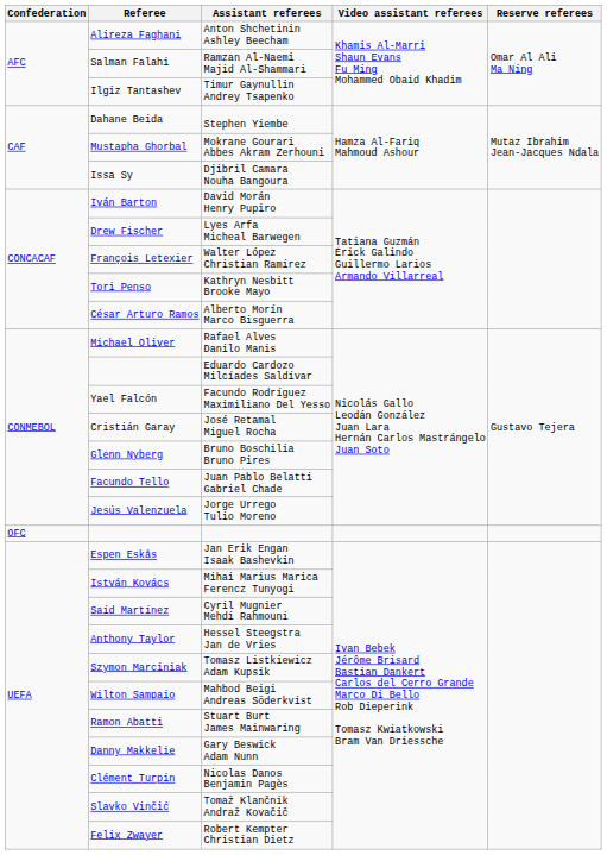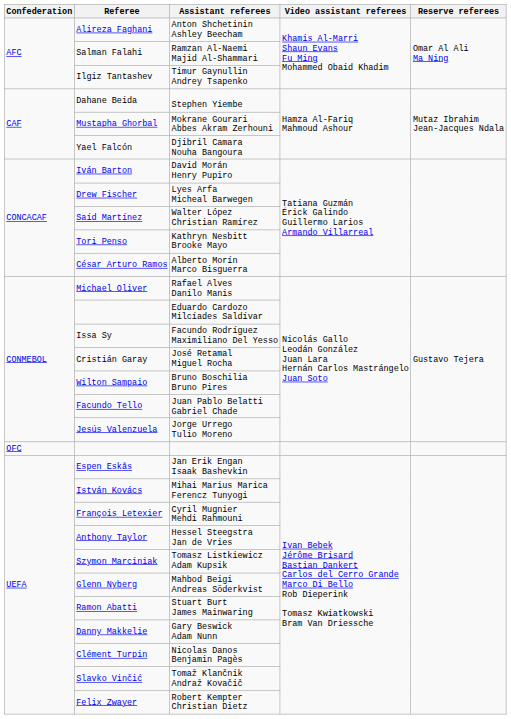 <table class="wikitable">
 <tr>
 <th>Confederation</th>
 <th>Referee</th>
 <th>Assistant referees</th>
 <th>Video assistant referees</th>
 <th>Reserve referees</th>
 </tr>
 <tr>
 <td rowspan="3"><a href='#'>AFC</a></td>
 <td> <a href='#'>Alireza Faghani</a></td>
 <td> Anton Shchetinin<br> Ashley Beecham</td>
 <td rowspan="3"> <a href='#'>Khamis Al-Marri</a><br> <a href='#'>Shaun Evans</a><br> <a href='#'>Fu Ming</a><br> Mohammed Obaid Khadim</td>
 <td rowspan="3"> Omar Al Ali<br> <a href='#'>Ma Ning</a></td>
 </tr>
 <tr>
 <td> Salman Falahi</td>
 <td> Ramzan Al-Naemi<br> Majid Al-Shammari</td>
 </tr>
 <tr>
 <td> Ilgiz Tantashev</td>
 <td> Timur Gaynullin<br> Andrey Tsapenko</td>
 </tr>
 <tr>
 <td rowspan="3"><a href='#'>CAF</a></td>
 <td> Dahane Beida</td>
 <td><br> Stephen Yiembe</td>
 <td rowspan="3"> Hamza Al-Fariq<br> Mahmoud Ashour</td>
 <td rowspan="3"> Mutaz Ibrahim<br> Jean-Jacques Ndala</td>
 </tr>
 <tr>
 <td> <a href='#'>Mustapha Ghorbal</a></td>
 <td> Mokrane Gourari<br> Abbes Akram Zerhouni</td>
 </tr>
 <tr>
-<td> Issa Sy</td>
+<td> Yael Falcón</td>
 <td> Djibril Camara<br> Nouha Bangoura</td>
 </tr>
 <tr>
 <td rowspan="5"><a href='#'>CONCACAF</a></td>
 <td> <a href='#'>Iván Barton</a></td>
 <td> David Morán<br> Henry Pupiro</td>
 <td rowspan="5"> Tatiana Guzmán<br> Érick Galindo<br> Guillermo Larios<br> <a href='#'>Armando Villarreal</a></td>
 <td rowspan="5"></td>
 </tr>
 <tr>
 <td> <a href='#'>Drew Fischer</a></td>
 <td> Lyes Arfa<br> Micheal Barwegen</td>
 </tr>
 <tr>
-<td> <a href='#'>François Letexier</a></td>
+<td> <a href='#'>Saíd Martínez</a></td>
 <td> Walter López<br> Christian Ramírez</td>
 </tr>
 <tr>
 <td> <a href='#'>Tori Penso</a></td>
 <td> Kathryn Nesbitt<br> Brooke Mayo</td>
 </tr>
 <tr>
 <td> <a href='#'>César Arturo Ramos</a></td>
 <td> Alberto Morín<br> Marco Bisguerra</td>
 </tr>
 <tr>
 <td rowspan="7"><a href='#'>CONMEBOL</a></td>
 <td> <a href='#'>Michael Oliver</a></td>
 <td> Rafael Alves<br> Danilo Manis</td>
 <td rowspan="7"> Nicolás Gallo<br> Leodán González<br> Juan Lara<br> Hernán Carlos Mastrángelo<br> <a href='#'>Juan Soto</a></td>
 <td rowspan="7"> Gustavo Tejera</td>
 </tr>
 <tr>
 <td></td>
 <td> Eduardo Cardozo<br> Milcíades Saldívar</td>
 </tr>
 <tr>
-<td> Yael Falcón</td>
+<td> Issa Sy</td>
 <td> Facundo Rodríguez<br> Maximiliano Del Yesso</td>
 </tr>
 <tr>
 <td> Cristián Garay</td>
 <td> José Retamal<br> Miguel Rocha</td>
 </tr>
 <tr>
-<td> <a href='#'>Glenn Nyberg</a></td>
+<td> <a href='#'>Wilton Sampaio</a></td>
 <td> Bruno Boschilia<br> Bruno Pires</td>
 </tr>
 <tr>
 <td> <a href='#'>Facundo Tello</a></td>
 <td> Juan Pablo Belatti<br> Gabriel Chade</td>
 </tr>
 <tr>
 <td> <a href='#'>Jesús Valenzuela</a></td>
 <td> Jorge Urrego<br> Tulio Moreno</td>
 </tr>
 <tr>
 <td><a href='#'>OFC</a></td>
 <td></td>
 <td></td>
 <td></td>
 <td></td>
 </tr>
 <tr>
 <td rowspan="11"><a href='#'>UEFA</a></td>
 <td> <a href='#'>Espen Eskås</a></td>
 <td> Jan Erik Engan<br> Isaak Bashevkin</td>
 <td rowspan="11"> <a href='#'>Ivan Bebek</a><br> <a href='#'>Jérôme Brisard</a><br> <a href='#'>Bastian Dankert</a><br> <a href='#'>Carlos del Cerro Grande</a><br> <a href='#'>Marco Di Bello</a><br> Rob Dieperink<br><br> Tomasz Kwiatkowski<br> Bram Van Driessche</td>
 <td rowspan="11"></td>
 </tr>
 <tr>
 <td> <a href='#'>István Kovács</a></td>
 <td> Mihai Marius Marica<br> Ferencz Tunyogi</td>
 </tr>
 <tr>
-<td> <a href='#'>Saíd Martínez</a></td>
+<td> <a href='#'>François Letexier</a></td>
 <td> Cyril Mugnier<br> Mehdi Rahmouni</td>
 </tr>
 <tr>
 <td> <a href='#'>Anthony Taylor</a></td>
 <td> Hessel Steegstra<br> Jan de Vries</td>
 </tr>
 <tr>
 <td> <a href='#'>Szymon Marciniak</a></td>
 <td> Tomasz Listkiewicz<br> Adam Kupsik</td>
 </tr>
 <tr>
-<td> <a href='#'>Wilton Sampaio</a></td>
+<td> <a href='#'>Glenn Nyberg</a></td>
 <td> Mahbod Beigi<br> Andreas Söderkvist</td>
 </tr>
 <tr>
 <td> <a href='#'>Ramon Abatti</a></td>
 <td> Stuart Burt<br> James Mainwaring</td>
 </tr>
 <tr>
 <td> <a href='#'>Danny Makkelie</a></td>
 <td> Gary Beswick<br> Adam Nunn</td>
 </tr>
 <tr>
 <td> <a href='#'>Clément Turpin</a></td>
 <td> Nicolas Danos<br> Benjamin Pagès</td>
 </tr>
 <tr>
 <td> <a href='#'>Slavko Vinčić</a></td>
 <td> Tomaž Klančnik<br> Andraž Kovačič</td>
 </tr>
 <tr>
 <td> <a href='#'>Felix Zwayer</a></td>
 <td> Robert Kempter<br> Christian Dietz</td>
 </tr>
 </table>
